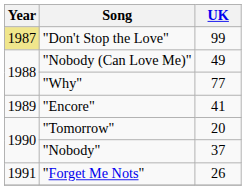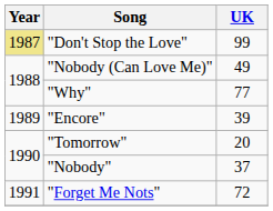 <table class="wikitable">
 <tr>
 <th>Year</th>
 <th>Song</th>
 <th style="width:45px;"><a href='#'>UK</a><br></th>
 </tr>
 <tr>
 <td rowspan="1" style="background: khaki;">1987</td>
 <td>"Don't Stop the Love"</td>
 <td align=center>99</td>
 </tr>
 <tr>
 <td rowspan="2">1988</td>
 <td>"Nobody (Can Love Me)"</td>
 <td align=center>49</td>
 </tr>
 <tr>
 <td>"Why"</td>
 <td align=center>77</td>
 </tr>
 <tr>
 <td rowspan="1">1989</td>
 <td>"Encore"</td>
-<td align=center>41</td>
+<td align=center>39</td>
 </tr>
 <tr>
 <td rowspan="2">1990</td>
 <td>"Tomorrow"</td>
 <td align=center>20</td>
 </tr>
 <tr>
 <td>"Nobody"</td>
 <td align=center>37</td>
 </tr>
 <tr>
 <td rowspan="1">1991</td>
 <td>"<a href='#'>Forget Me Nots</a>"</td>
-<td align=center>26</td>
+<td align=center>72</td>
 </tr>
 <tr>
 </tr>
 </table>
